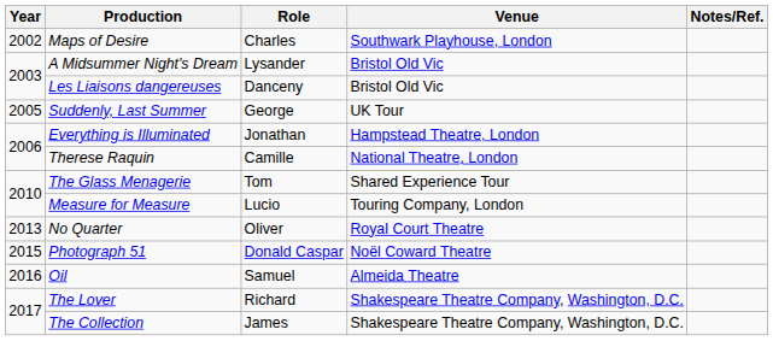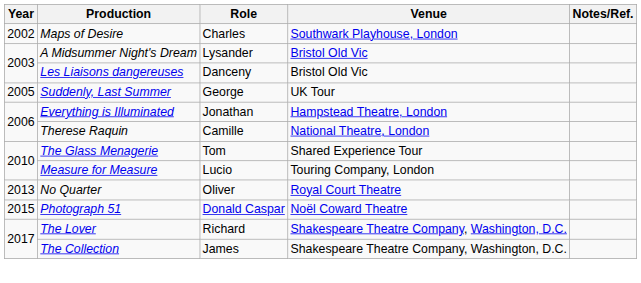 <table class="wikitable">
 <tr>
 <th>Year</th>
 <th>Production</th>
 <th>Role</th>
 <th>Venue</th>
 <th>Notes/Ref.</th>
 </tr>
 <tr>
 <td>2002</td>
 <td><em>Maps of Desire</em></td>
 <td>Charles</td>
 <td><a href='#'>Southwark Playhouse, London</a></td>
 <td></td>
 </tr>
 <tr>
 <td rowspan="2">2003</td>
 <td><em>A Midsummer Night's Dream</em></td>
 <td>Lysander</td>
 <td><a href='#'>Bristol Old Vic</a></td>
 <td></td>
 </tr>
 <tr>
 <td><em><a href='#'>Les Liaisons dangereuses</a></em></td>
 <td>Danceny</td>
 <td>Bristol Old Vic</td>
 <td></td>
 </tr>
 <tr>
 <td>2005</td>
 <td><em><a href='#'>Suddenly, Last Summer</a></em></td>
 <td>George</td>
 <td>UK Tour</td>
 <td></td>
 </tr>
 <tr>
 <td rowspan="2">2006</td>
 <td><a href='#'><em>Everything is Illuminated</em></a></td>
 <td>Jonathan</td>
 <td><a href='#'>Hampstead Theatre, London</a></td>
 <td></td>
 </tr>
 <tr>
 <td><em>Therese Raquin</em></td>
 <td>Camille</td>
 <td><a href='#'>National Theatre, London</a></td>
 <td></td>
 </tr>
 <tr>
 <td rowspan="2">2010</td>
 <td><em><a href='#'>The Glass Menagerie</a></em></td>
 <td>Tom</td>
 <td>Shared Experience Tour</td>
 <td></td>
 </tr>
 <tr>
 <td><em><a href='#'>Measure for Measure</a></em></td>
 <td>Lucio</td>
 <td>Touring Company, London</td>
 <td></td>
 </tr>
 <tr>
 <td>2013</td>
 <td><em>No Quarter</em></td>
 <td>Oliver</td>
 <td><a href='#'>Royal Court Theatre</a></td>
 <td></td>
 </tr>
 <tr>
 <td>2015</td>
 <td><em><a href='#'>Photograph 51</a></em></td>
 <td><a href='#'>Donald Caspar</a></td>
 <td><a href='#'>Noël Coward Theatre</a></td>
 <td></td>
 </tr>
 <tr>
-<td>2016</td>
-<td><em><a href='#'>Oil</a></em></td>
-<td>Samuel</td>
-<td><a href='#'>Almeida Theatre</a></td>
-<td></td>
-</tr>
-<tr>
 <td rowspan="2">2017</td>
 <td><em><a href='#'>The Lover</a></em></td>
 <td>Richard</td>
 <td><a href='#'>Shakespeare Theatre Company</a>, <a href='#'>Washington, D.C.</a></td>
 <td></td>
 </tr>
 <tr>
 <td><em><a href='#'>The Collection</a></em></td>
 <td>James</td>
 <td>Shakespeare Theatre Company, Washington, D.C.</td>
 <td></td>
 </tr>
 </table>
